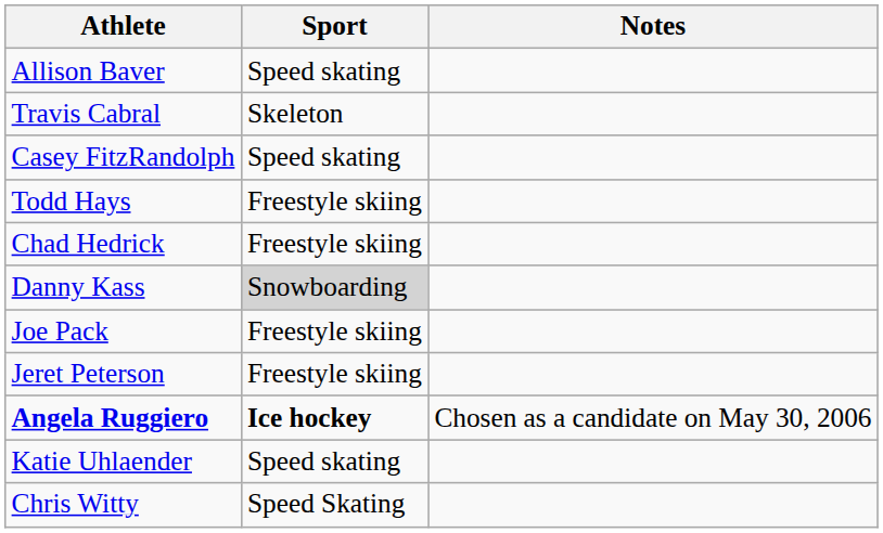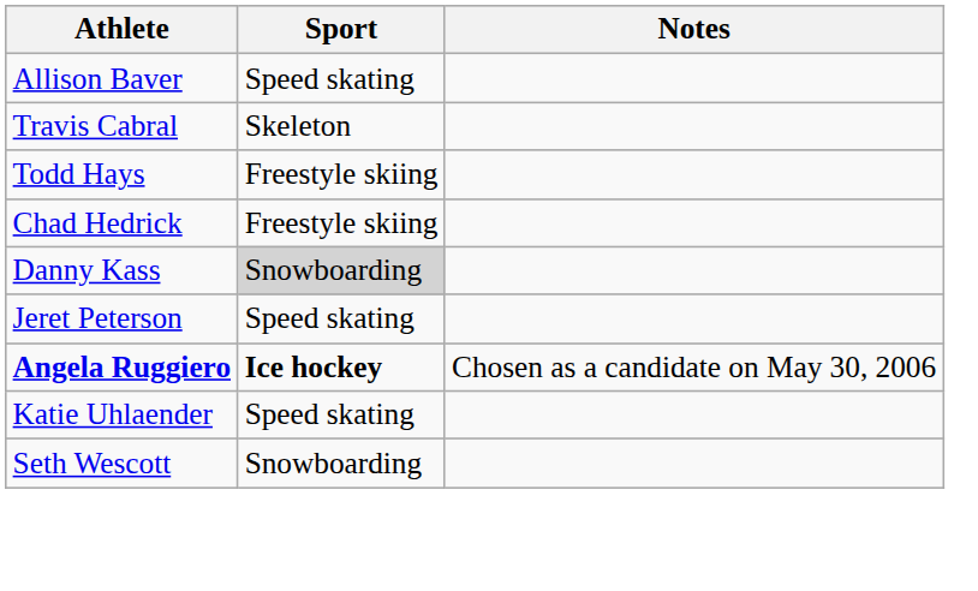 <table class="wikitable">
 <tr>
 <th>Athlete</th>
 <th>Sport</th>
 <th>Notes</th>
 </tr>
 <tr>
 <td><a href='#'>Allison Baver</a></td>
 <td>Speed skating</td>
 <td></td>
 </tr>
 <tr>
 <td><a href='#'>Travis Cabral</a></td>
 <td>Skeleton</td>
-<td></td>
-</tr>
-<tr>
-<td><a href='#'>Casey FitzRandolph</a></td>
-<td>Speed skating</td>
 <td></td>
 </tr>
 <tr>
 <td><a href='#'>Todd Hays</a></td>
 <td>Freestyle skiing</td>
 <td></td>
 </tr>
 <tr>
 <td><a href='#'>Chad Hedrick</a></td>
 <td>Freestyle skiing</td>
 <td></td>
 </tr>
 <tr>
 <td><a href='#'>Danny Kass</a></td>
 <td style="background: lightgrey;">Snowboarding</td>
 <td></td>
 </tr>
 <tr>
-<td><a href='#'>Joe Pack</a></td>
-<td>Freestyle skiing</td>
-<td></td>
-</tr>
-<tr>
 <td><a href='#'>Jeret Peterson</a></td>
-<td>Freestyle skiing</td>
+<td>Speed skating</td>
 <td></td>
 </tr>
 <tr>
 <td><strong><a href='#'>Angela Ruggiero</a></strong></td>
 <td><strong>Ice hockey</strong></td>
 <td>Chosen as a candidate on May 30, 2006</td>
 </tr>
 <tr>
 <td><a href='#'>Katie Uhlaender</a></td>
 <td>Speed skating</td>
 <td></td>
 </tr>
 <tr>
-<td><a href='#'>Chris Witty</a></td>
-<td>Speed Skating</td>
+<td><a href='#'>Seth Wescott</a></td>
+<td>Snowboarding</td>
 <td></td>
 </tr>
 </table>
